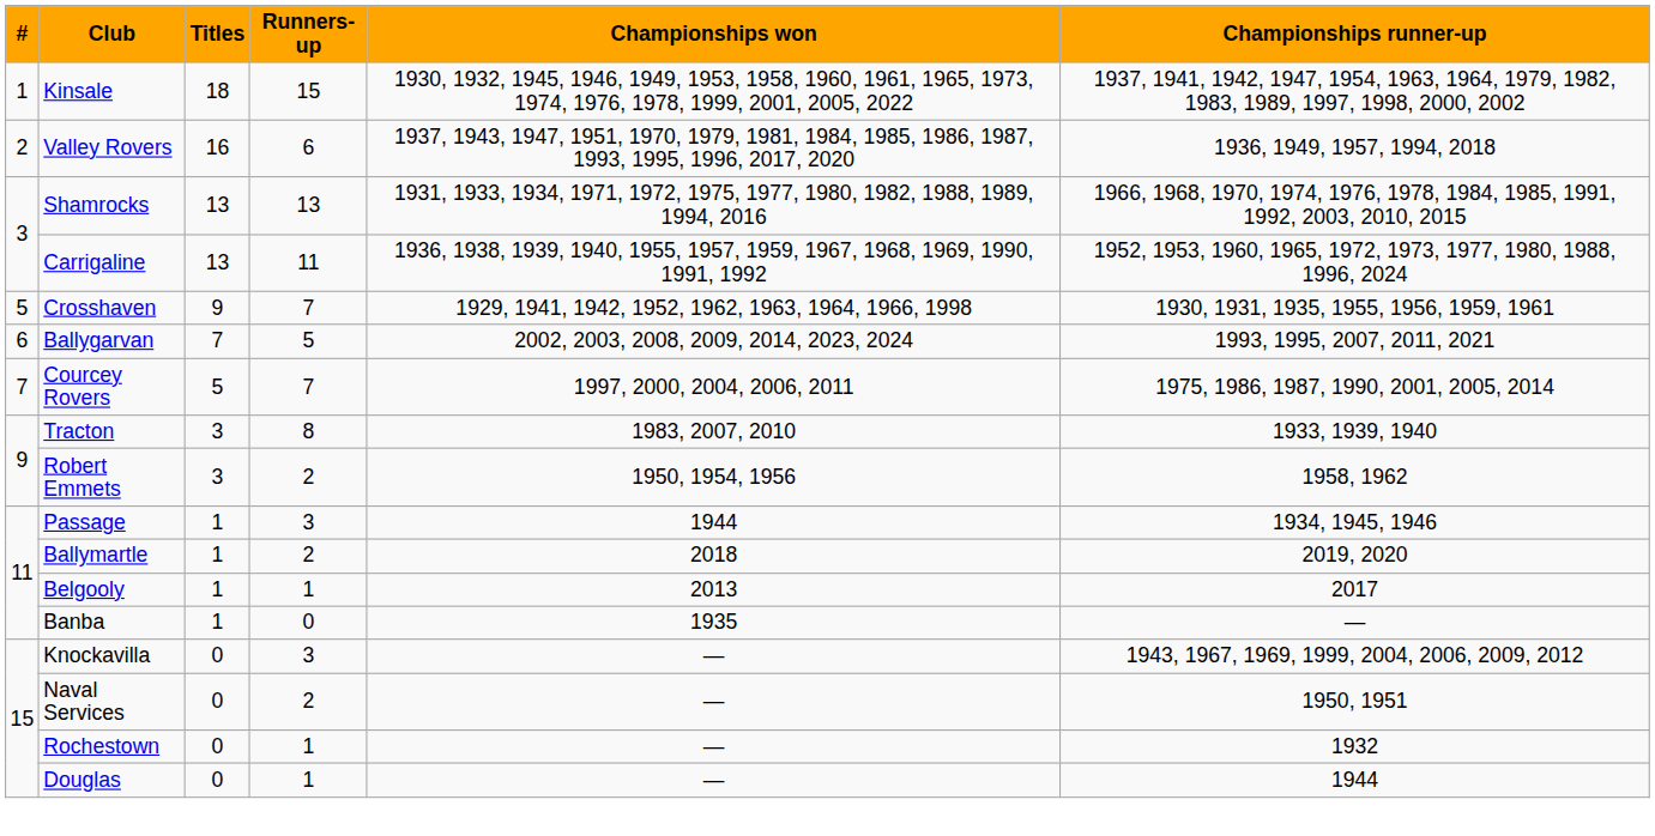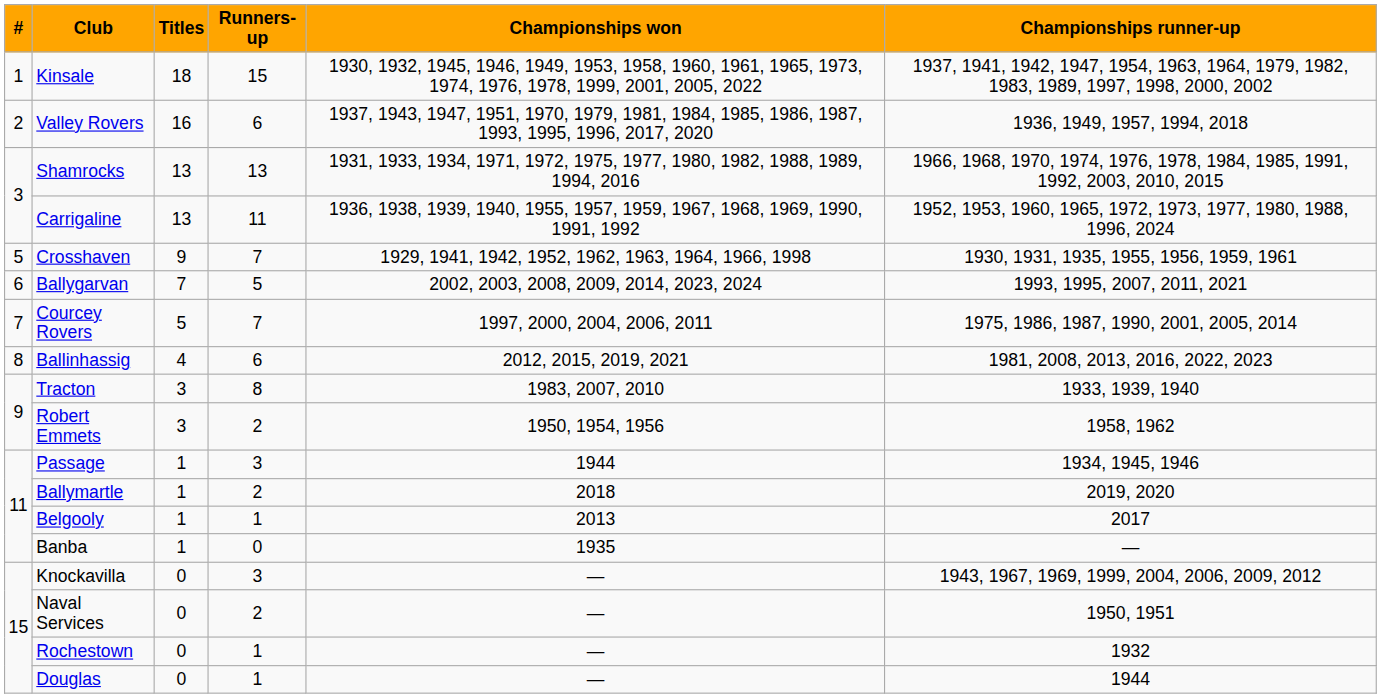 <table class="wikitable sortable" style="text-align:center">
 <tr>
 <th style="background:orange;color:black">#</th>
 <th style="background:orange;color:black">Club</th>
 <th style="background:orange;color:black">Titles</th>
 <th style="background:orange;color:black">Runners-up</th>
 <th style="background:orange;color:black">Championships won</th>
 <th style="background:orange;color:black">Championships runner-up</th>
 </tr>
 <tr>
 <td>1</td>
 <td style="text-align:left;"> <a href='#'>Kinsale</a></td>
 <td>18</td>
 <td>15</td>
 <td>1930, 1932, 1945, 1946, 1949, 1953, 1958, 1960, 1961, 1965, 1973, 1974, 1976, 1978, 1999, 2001, 2005, 2022</td>
 <td>1937, 1941, 1942, 1947, 1954, 1963, 1964, 1979, 1982, 1983, 1989, 1997, 1998, 2000, 2002</td>
 </tr>
 <tr>
 <td>2</td>
 <td style="text-align:left;"> <a href='#'>Valley Rovers</a></td>
 <td>16</td>
 <td>6</td>
 <td>1937, 1943, 1947, 1951, 1970, 1979, 1981, 1984, 1985, 1986, 1987, 1993, 1995, 1996, 2017, 2020</td>
 <td>1936, 1949, 1957, 1994, 2018</td>
 </tr>
 <tr>
 <td rowspan="2">3</td>
 <td style="text-align:left;"> <a href='#'>Shamrocks</a></td>
 <td>13</td>
 <td>13</td>
 <td>1931, 1933, 1934, 1971, 1972, 1975, 1977, 1980, 1982, 1988, 1989, 1994, 2016</td>
 <td>1966, 1968, 1970, 1974, 1976, 1978, 1984, 1985, 1991, 1992, 2003, 2010, 2015</td>
 </tr>
 <tr>
 <td style="text-align:left;"> <a href='#'>Carrigaline</a></td>
 <td>13</td>
 <td>11</td>
 <td>1936, 1938, 1939, 1940, 1955, 1957, 1959, 1967, 1968, 1969, 1990, 1991, 1992</td>
 <td>1952, 1953, 1960, 1965, 1972, 1973, 1977, 1980, 1988, 1996, 2024</td>
 </tr>
 <tr>
 <td>5</td>
 <td style="text-align:left;"> <a href='#'>Crosshaven</a></td>
 <td>9</td>
 <td>7</td>
 <td>1929, 1941, 1942, 1952, 1962, 1963, 1964, 1966, 1998</td>
 <td>1930, 1931, 1935, 1955, 1956, 1959, 1961</td>
 </tr>
 <tr>
 <td>6</td>
 <td style="text-align:left;"> <a href='#'>Ballygarvan</a></td>
 <td>7</td>
 <td>5</td>
 <td>2002, 2003, 2008, 2009, 2014, 2023, 2024</td>
 <td>1993, 1995, 2007, 2011, 2021</td>
 </tr>
 <tr>
 <td>7</td>
 <td style="text-align:left;"> <a href='#'>Courcey Rovers</a></td>
 <td>5</td>
 <td>7</td>
 <td>1997, 2000, 2004, 2006, 2011</td>
 <td>1975, 1986, 1987, 1990, 2001, 2005, 2014</td>
+</tr>
+<tr>
+<td rowspan="1">8</td>
+<td style="text-align:left;"> <a href='#'>Ballinhassig</a></td>
+<td>4</td>
+<td>6</td>
+<td>2012, 2015, 2019, 2021</td>
+<td>1981, 2008, 2013, 2016, 2022, 2023</td>
 </tr>
 <tr>
 <td rowspan="2">9</td>
 <td style="text-align:left;"> <a href='#'>Tracton</a></td>
 <td>3</td>
 <td>8</td>
 <td>1983, 2007, 2010</td>
 <td>1933, 1939, 1940</td>
 </tr>
 <tr>
 <td style="text-align:left;"><a href='#'>Robert Emmets</a></td>
 <td>3</td>
 <td>2</td>
 <td>1950, 1954, 1956</td>
 <td>1958, 1962</td>
 </tr>
 <tr>
 <td rowspan="4">11</td>
 <td style="text-align:left;"> <a href='#'>Passage</a></td>
 <td>1</td>
 <td>3</td>
 <td>1944</td>
 <td>1934, 1945, 1946</td>
 </tr>
 <tr>
 <td style="text-align:left;"> <a href='#'>Ballymartle</a></td>
 <td>1</td>
 <td>2</td>
 <td>2018</td>
 <td>2019, 2020</td>
 </tr>
 <tr>
 <td style="text-align:left;"> <a href='#'>Belgooly</a></td>
 <td>1</td>
 <td>1</td>
 <td>2013</td>
 <td>2017</td>
 </tr>
 <tr>
 <td style="text-align:left;">Banba</td>
 <td>1</td>
 <td>0</td>
 <td>1935</td>
 <td>—</td>
 </tr>
 <tr>
 <td rowspan="4">15</td>
 <td style="text-align:left;">Knockavilla</td>
 <td>0</td>
 <td>3</td>
 <td>—</td>
 <td>1943, 1967, 1969, 1999, 2004, 2006, 2009, 2012</td>
 </tr>
 <tr>
 <td style="text-align:left;">Naval Services</td>
 <td>0</td>
 <td>2</td>
 <td>—</td>
 <td>1950, 1951</td>
 </tr>
 <tr>
 <td style="text-align:left;"> <a href='#'>Rochestown</a></td>
 <td>0</td>
 <td>1</td>
 <td>—</td>
 <td>1932</td>
 </tr>
 <tr>
 <td style="text-align:left;"> <a href='#'>Douglas</a></td>
 <td>0</td>
 <td>1</td>
 <td>—</td>
 <td>1944</td>
 </tr>
 </table>
